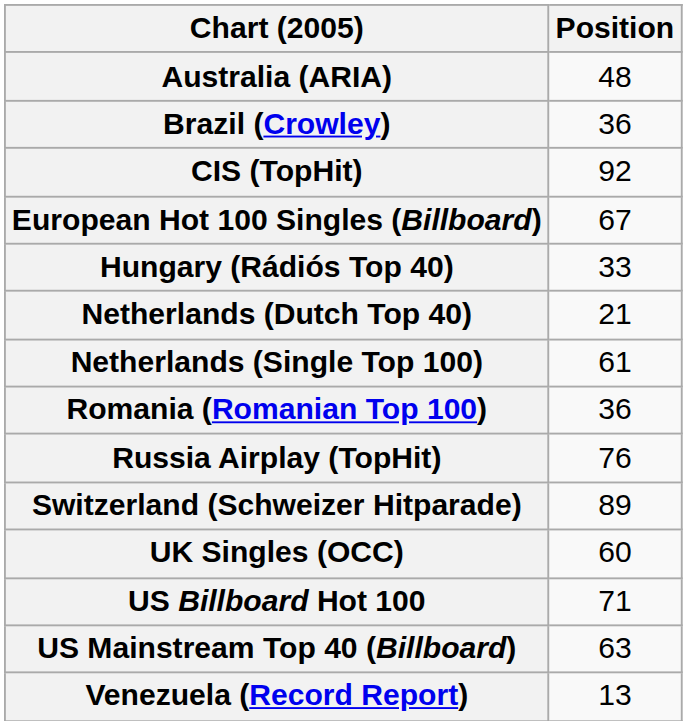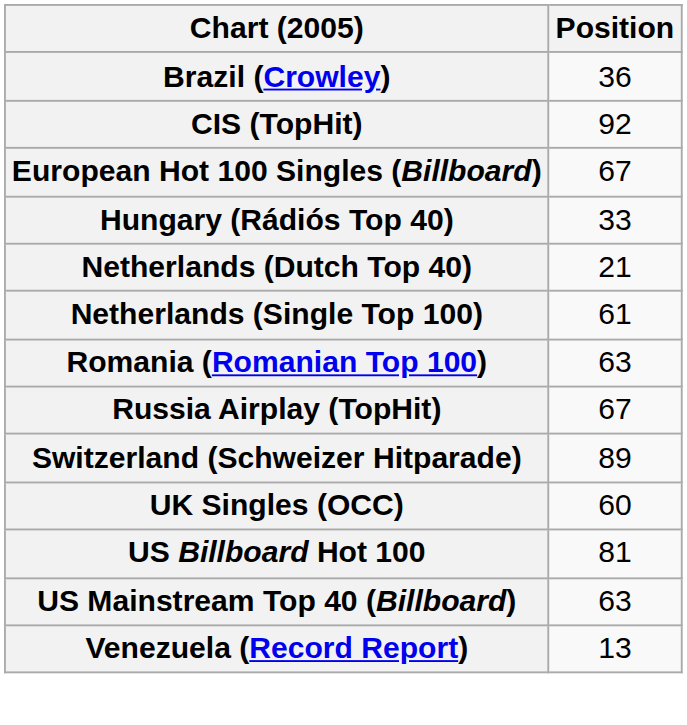 <table class="wikitable sortable plainrowheaders" style="text-align:center">
 <tr>
 <th>Chart (2005)</th>
 <th>Position</th>
-</tr>
-<tr>
-<th scope="row">Australia (ARIA)</th>
-<td>48</td>
 </tr>
 <tr>
 <th scope="row">Brazil (<a href='#'>Crowley</a>)</th>
 <td>36</td>
 </tr>
 <tr>
 <th scope="row">CIS (TopHit)</th>
 <td>92</td>
 </tr>
 <tr>
 <th scope="row">European Hot 100 Singles (<em>Billboard</em>)</th>
 <td>67</td>
 </tr>
 <tr>
 <th scope="row">Hungary (Rádiós Top 40)</th>
 <td>33</td>
 </tr>
 <tr>
 <th scope="row">Netherlands (Dutch Top 40)</th>
 <td>21</td>
 </tr>
 <tr>
 <th scope="row">Netherlands (Single Top 100)</th>
 <td>61</td>
 </tr>
 <tr>
 <th scope="row">Romania (<a href='#'>Romanian Top 100</a>)</th>
-<td>36</td>
+<td>63</td>
 </tr>
 <tr>
 <th scope="row">Russia Airplay (TopHit)</th>
-<td>76</td>
+<td>67</td>
 </tr>
 <tr>
 <th scope="row">Switzerland (Schweizer Hitparade)</th>
 <td>89</td>
 </tr>
 <tr>
 <th scope="row">UK Singles (OCC)</th>
 <td>60</td>
 </tr>
 <tr>
 <th scope="row">US <em>Billboard</em> Hot 100</th>
-<td>71</td>
+<td>81</td>
 </tr>
 <tr>
 <th scope="row">US Mainstream Top 40 (<em>Billboard</em>)</th>
 <td>63</td>
 </tr>
 <tr>
 <th scope="row">Venezuela (<a href='#'>Record Report</a>)</th>
 <td>13</td>
 </tr>
 </table>
